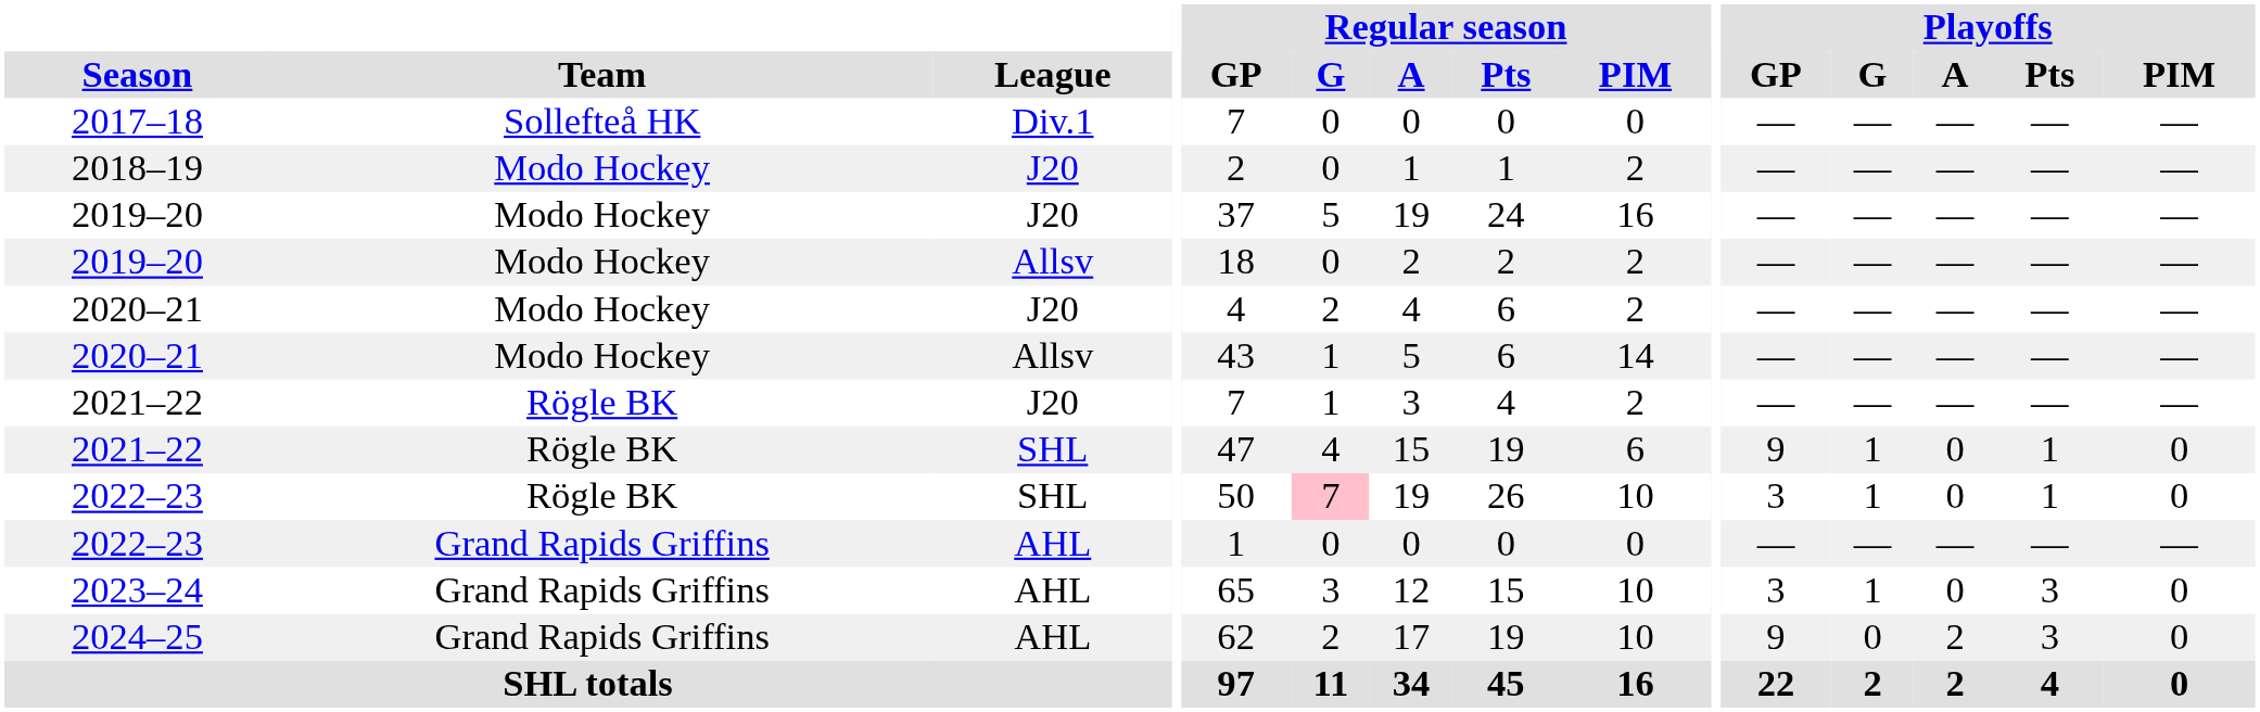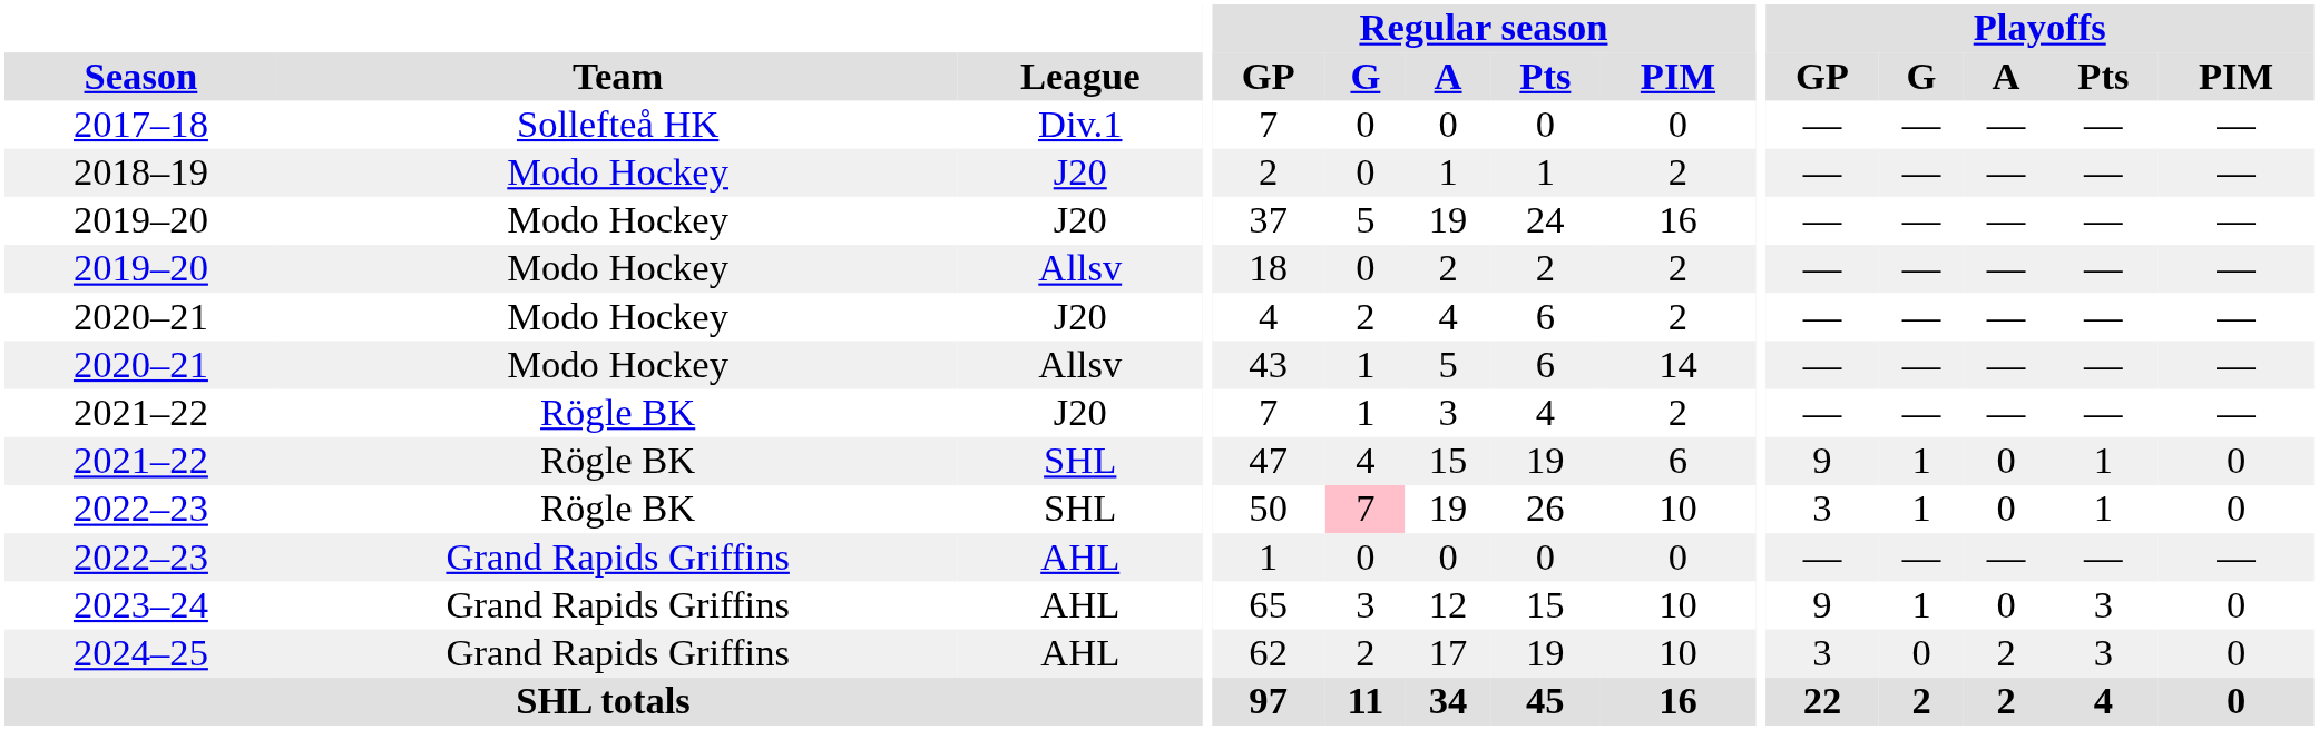 <table border="0" cellpadding="1" cellspacing="0" style="text-align:center; width:60em;">
 <tr bgcolor="#e0e0e0">
 <th colspan="3" bgcolor="#ffffff"></th>
 <th rowspan="102" bgcolor="#ffffff"></th>
 <th colspan="5"><a href='#'>Regular season</a></th>
 <th rowspan="102" bgcolor="#ffffff"></th>
 <th colspan="5"><a href='#'>Playoffs</a></th>
 </tr>
 <tr bgcolor="#e0e0e0">
 <th><a href='#'>Season</a></th>
 <th>Team</th>
 <th>League</th>
 <th>GP</th>
 <th><a href='#'>G</a></th>
 <th><a href='#'>A</a></th>
 <th><a href='#'>Pts</a></th>
 <th><a href='#'>PIM</a></th>
 <th>GP</th>
 <th>G</th>
 <th>A</th>
 <th>Pts</th>
 <th>PIM</th>
 </tr>
 <tr>
 <td><a href='#'>2017–18</a></td>
 <td><a href='#'>Sollefteå HK</a></td>
 <td><a href='#'>Div.1</a></td>
 <td>7</td>
 <td>0</td>
 <td>0</td>
 <td>0</td>
 <td>0</td>
 <td>—</td>
 <td>—</td>
 <td>—</td>
 <td>—</td>
 <td>—</td>
 </tr>
 <tr bgcolor="#f0f0f0">
 <td>2018–19</td>
 <td><a href='#'>Modo Hockey</a></td>
 <td><a href='#'>J20</a></td>
 <td>2</td>
 <td>0</td>
 <td>1</td>
 <td>1</td>
 <td>2</td>
 <td>—</td>
 <td>—</td>
 <td>—</td>
 <td>—</td>
 <td>—</td>
 </tr>
 <tr>
 <td>2019–20</td>
 <td>Modo Hockey</td>
 <td>J20</td>
 <td>37</td>
 <td>5</td>
 <td>19</td>
 <td>24</td>
 <td>16</td>
 <td>—</td>
 <td>—</td>
 <td>—</td>
 <td>—</td>
 <td>—</td>
 </tr>
 <tr bgcolor="#f0f0f0">
 <td><a href='#'>2019–20</a></td>
 <td>Modo Hockey</td>
 <td><a href='#'>Allsv</a></td>
 <td>18</td>
 <td>0</td>
 <td>2</td>
 <td>2</td>
 <td>2</td>
 <td>—</td>
 <td>—</td>
 <td>—</td>
 <td>—</td>
 <td>—</td>
 </tr>
 <tr>
 <td>2020–21</td>
 <td>Modo Hockey</td>
 <td>J20</td>
 <td>4</td>
 <td>2</td>
 <td>4</td>
 <td>6</td>
 <td>2</td>
 <td>—</td>
 <td>—</td>
 <td>—</td>
 <td>—</td>
 <td>—</td>
 </tr>
 <tr bgcolor="#f0f0f0">
 <td><a href='#'>2020–21</a></td>
 <td>Modo Hockey</td>
 <td>Allsv</td>
 <td>43</td>
 <td>1</td>
 <td>5</td>
 <td>6</td>
 <td>14</td>
 <td>—</td>
 <td>—</td>
 <td>—</td>
 <td>—</td>
 <td>—</td>
 </tr>
 <tr>
 <td>2021–22</td>
 <td><a href='#'>Rögle BK</a></td>
 <td>J20</td>
 <td>7</td>
 <td>1</td>
 <td>3</td>
 <td>4</td>
 <td>2</td>
 <td>—</td>
 <td>—</td>
 <td>—</td>
 <td>—</td>
 <td>—</td>
 </tr>
 <tr bgcolor="#f0f0f0">
 <td><a href='#'>2021–22</a></td>
 <td>Rögle BK</td>
 <td><a href='#'>SHL</a></td>
 <td>47</td>
 <td>4</td>
 <td>15</td>
 <td>19</td>
 <td>6</td>
 <td>9</td>
 <td>1</td>
 <td>0</td>
 <td>1</td>
 <td>0</td>
 </tr>
 <tr>
 <td><a href='#'>2022–23</a></td>
 <td>Rögle BK</td>
 <td>SHL</td>
 <td>50</td>
 <td style="background: pink;">7</td>
 <td>19</td>
 <td>26</td>
 <td>10</td>
 <td>3</td>
 <td>1</td>
 <td>0</td>
 <td>1</td>
 <td>0</td>
 </tr>
 <tr bgcolor="#f0f0f0">
 <td><a href='#'>2022–23</a></td>
 <td><a href='#'>Grand Rapids Griffins</a></td>
 <td><a href='#'>AHL</a></td>
 <td>1</td>
 <td>0</td>
 <td>0</td>
 <td>0</td>
 <td>0</td>
 <td>—</td>
 <td>—</td>
 <td>—</td>
 <td>—</td>
 <td>—</td>
 </tr>
 <tr>
 <td><a href='#'>2023–24</a></td>
 <td>Grand Rapids Griffins</td>
 <td>AHL</td>
 <td>65</td>
 <td>3</td>
 <td>12</td>
 <td>15</td>
 <td>10</td>
-<td>3</td>
+<td>9</td>
 <td>1</td>
 <td>0</td>
 <td>3</td>
 <td>0</td>
 </tr>
 <tr bgcolor="#f0f0f0">
 <td><a href='#'>2024–25</a></td>
 <td>Grand Rapids Griffins</td>
 <td>AHL</td>
 <td>62</td>
 <td>2</td>
 <td>17</td>
 <td>19</td>
 <td>10</td>
-<td>9</td>
+<td>3</td>
 <td>0</td>
 <td>2</td>
 <td>3</td>
 <td>0</td>
 </tr>
 <tr bgcolor="#e0e0e0">
 <th colspan="3">SHL totals</th>
 <th>97</th>
 <th>11</th>
 <th>34</th>
 <th>45</th>
 <th>16</th>
 <th>22</th>
 <th>2</th>
 <th>2</th>
 <th>4</th>
 <th>0</th>
 </tr>
 </table>
